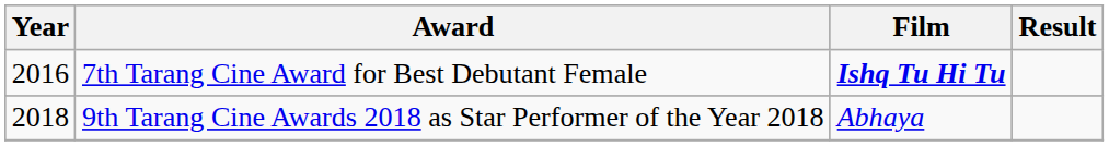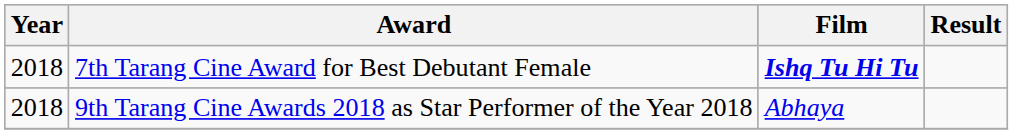 <table class ="wikitable sortable">
 <tr>
 <th>Year</th>
 <th>Award</th>
 <th>Film</th>
 <th>Result</th>
 </tr>
 <tr>
-<td>2016</td>
+<td>2018</td>
 <td><a href='#'>7th Tarang Cine Award</a> for Best Debutant Female</td>
 <td><strong><em><a href='#'>Ishq Tu Hi Tu</a></em></strong></td>
 <td></td>
 </tr>
 <tr>
 <td>2018</td>
 <td><a href='#'>9th Tarang Cine Awards 2018</a> as Star Performer of the Year 2018</td>
 <td><em><a href='#'>Abhaya</a></em></td>
 <td></td>
 </tr>
 <tr>
 </tr>
 </table>
